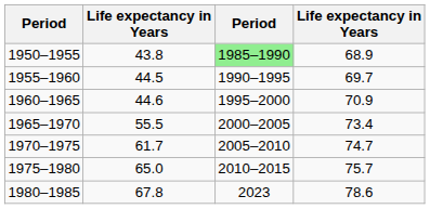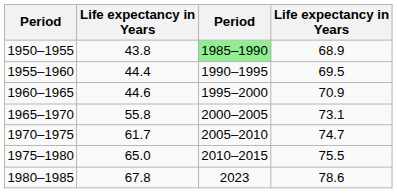 <table class="wikitable sortable" style="text-align:center">
 <tr>
 <th>Period</th>
 <th>Life expectancy in<br>Years</th>
 <th>Period</th>
 <th>Life expectancy in<br>Years</th>
 </tr>
 <tr>
 <td>1950–1955</td>
 <td>43.8</td>
 <td style="background: lightgreen;">1985–1990</td>
 <td>68.9</td>
 </tr>
 <tr>
 <td>1955–1960</td>
-<td>44.5</td>
+<td>44.4</td>
 <td>1990–1995</td>
-<td>69.7</td>
+<td>69.5</td>
 </tr>
 <tr>
 <td>1960–1965</td>
 <td>44.6</td>
 <td>1995–2000</td>
 <td>70.9</td>
 </tr>
 <tr>
 <td>1965–1970</td>
-<td>55.5</td>
+<td>55.8</td>
 <td>2000–2005</td>
-<td>73.4</td>
+<td>73.1</td>
 </tr>
 <tr>
 <td>1970–1975</td>
 <td>61.7</td>
 <td>2005–2010</td>
 <td>74.7</td>
 </tr>
 <tr>
 <td>1975–1980</td>
 <td>65.0</td>
 <td>2010–2015</td>
-<td>75.7</td>
+<td>75.5</td>
 </tr>
 <tr>
 <td>1980–1985</td>
 <td>67.8</td>
 <td>2023</td>
 <td>78.6</td>
 </tr>
 </table>
